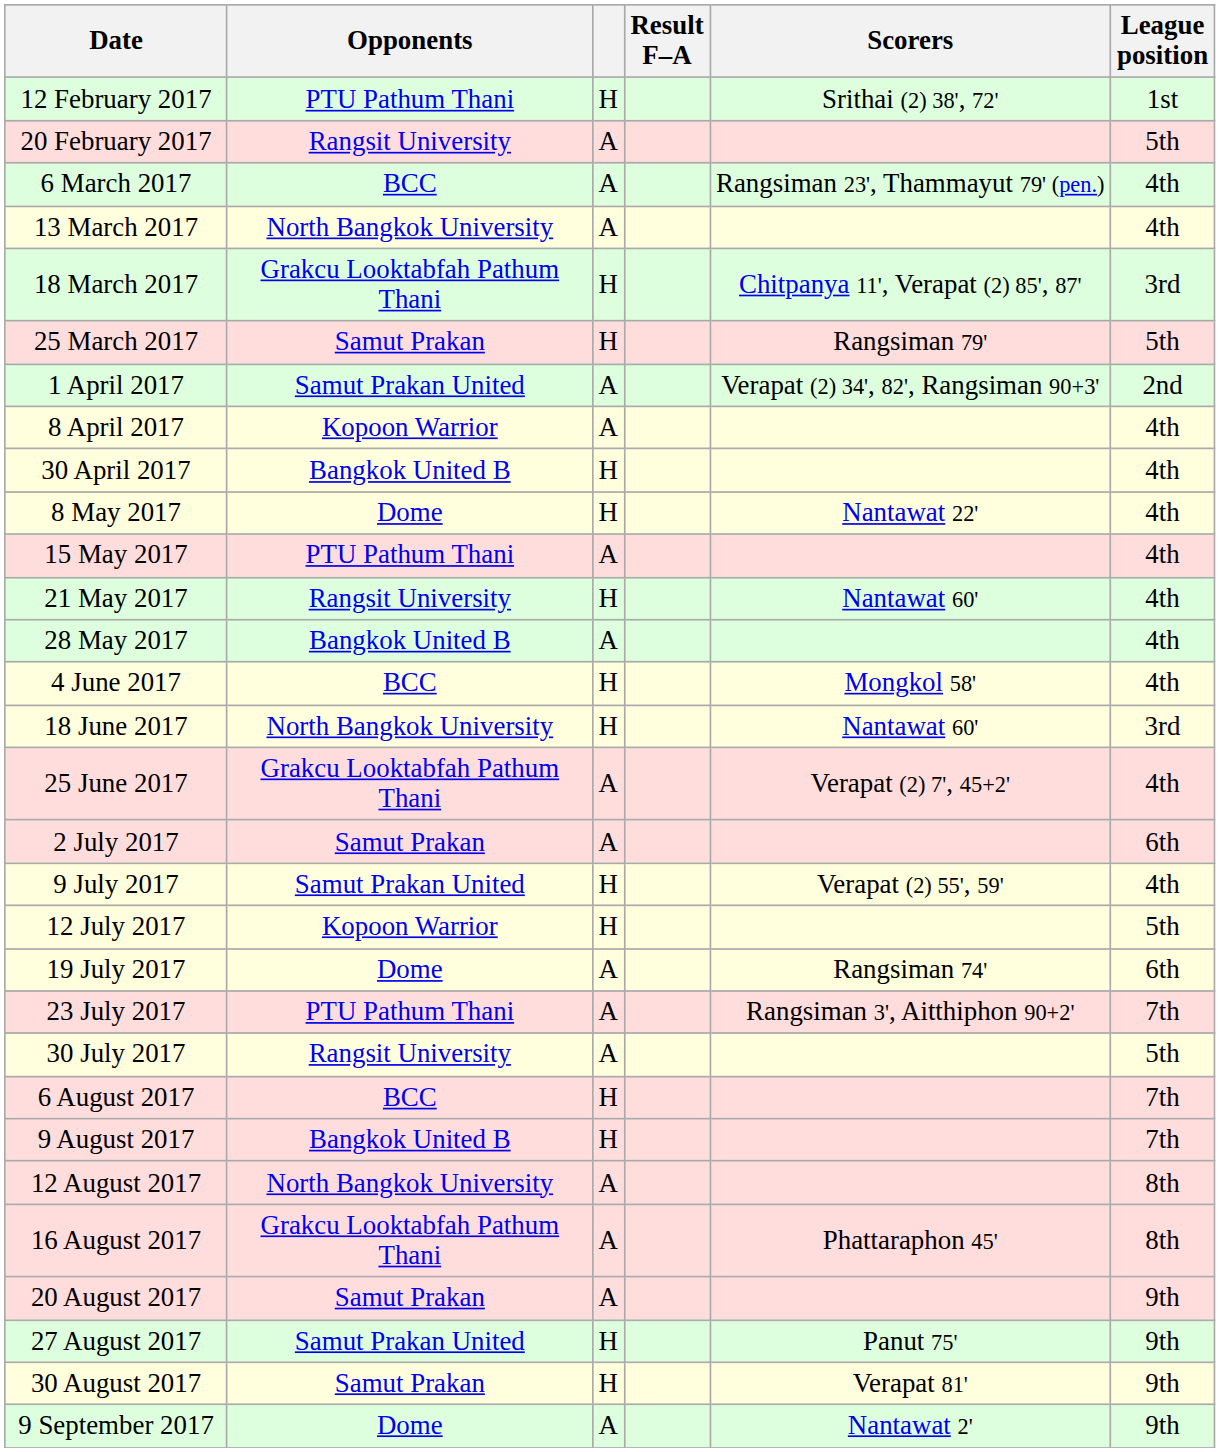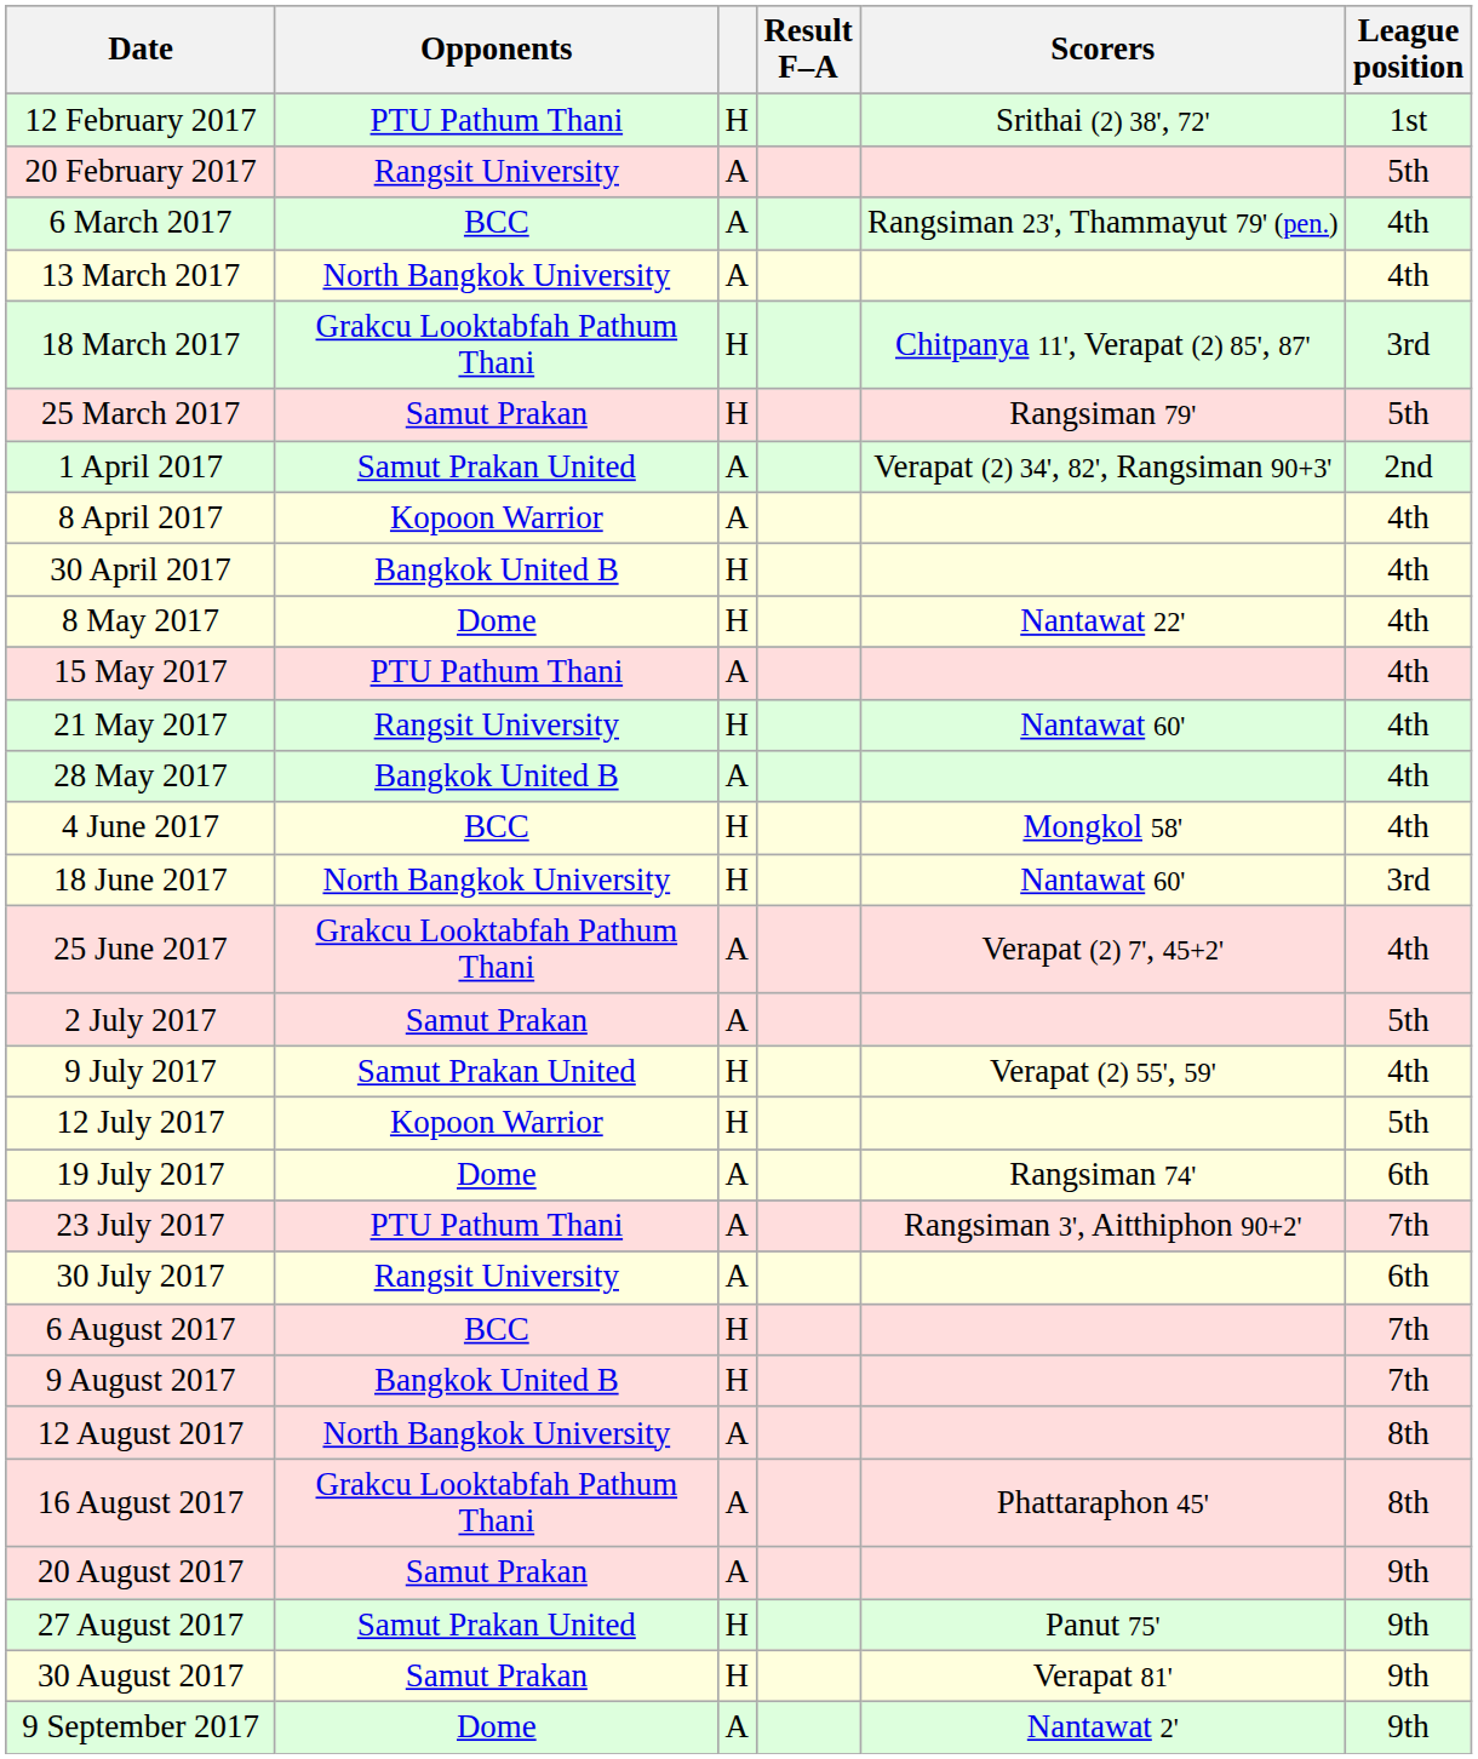 <table class="wikitable" style="text-align:center">
 <tr>
 <th width="125">Date</th>
 <th width="210">Opponents</th>
 <th></th>
 <th>Result<br>F–A</th>
 <th>Scorers</th>
 <th>League<br>position</th>
 </tr>
 <tr bgcolor="#ddffdd">
 <td>12 February 2017</td>
 <td><a href='#'>PTU Pathum Thani</a></td>
 <td>H</td>
 <td> </td>
 <td>Srithai <small>(2) 38'</small>, <small>72'</small></td>
 <td>1st</td>
 </tr>
 <tr bgcolor="#ffdddd">
 <td>20 February 2017</td>
 <td><a href='#'>Rangsit University</a></td>
 <td>A</td>
 <td></td>
 <td></td>
 <td>5th</td>
 </tr>
 <tr bgcolor="#ddffdd">
 <td>6 March 2017</td>
 <td><a href='#'>BCC</a></td>
 <td>A</td>
 <td></td>
 <td>Rangsiman <small>23'</small>, Thammayut <small>79' (<a href='#'>pen.</a>)</small></td>
 <td>4th</td>
 </tr>
 <tr bgcolor="#ffffdd">
 <td>13 March 2017</td>
 <td><a href='#'>North Bangkok University</a></td>
 <td>A</td>
 <td></td>
 <td></td>
 <td>4th</td>
 </tr>
 <tr bgcolor="#ddffdd">
 <td>18 March 2017</td>
 <td><a href='#'>Grakcu Looktabfah Pathum Thani</a></td>
 <td>H</td>
 <td></td>
 <td><a href='#'>Chitpanya</a> <small>11'</small>, Verapat <small>(2) 85'</small>, <small>87'</small></td>
 <td>3rd</td>
 </tr>
 <tr bgcolor="#ffdddd">
 <td>25 March 2017</td>
 <td><a href='#'>Samut Prakan</a></td>
 <td>H</td>
 <td></td>
 <td>Rangsiman <small>79'</small></td>
 <td>5th</td>
 </tr>
 <tr bgcolor="#ddffdd">
 <td>1 April 2017</td>
 <td><a href='#'>Samut Prakan United</a></td>
 <td>A</td>
 <td></td>
 <td>Verapat <small>(2) 34'</small>, <small>82'</small>, Rangsiman <small>90+3'</small></td>
 <td>2nd</td>
 </tr>
 <tr bgcolor="#ffffdd">
 <td>8 April 2017</td>
 <td><a href='#'>Kopoon Warrior</a></td>
 <td>A</td>
 <td></td>
 <td></td>
 <td>4th</td>
 </tr>
 <tr bgcolor="#ffffdd">
 <td>30 April 2017</td>
 <td><a href='#'>Bangkok United B</a></td>
 <td>H</td>
 <td></td>
 <td></td>
 <td>4th</td>
 </tr>
 <tr bgcolor="#ffffdd">
 <td>8 May 2017</td>
 <td><a href='#'>Dome</a></td>
 <td>H</td>
 <td></td>
 <td><a href='#'>Nantawat</a> <small>22'</small></td>
 <td>4th</td>
 </tr>
 <tr bgcolor="#ffdddd">
 <td>15 May 2017</td>
 <td><a href='#'>PTU Pathum Thani</a></td>
 <td>A</td>
 <td></td>
 <td></td>
 <td>4th</td>
 </tr>
 <tr bgcolor="#ddffdd">
 <td>21 May 2017</td>
 <td><a href='#'>Rangsit University</a></td>
 <td>H</td>
 <td></td>
 <td><a href='#'>Nantawat</a> <small>60'</small></td>
 <td>4th</td>
 </tr>
 <tr bgcolor="#ddffdd">
 <td>28 May 2017</td>
 <td><a href='#'>Bangkok United B</a></td>
 <td>A</td>
 <td></td>
 <td></td>
 <td>4th</td>
 </tr>
 <tr bgcolor="#ffffdd">
 <td>4 June 2017</td>
 <td><a href='#'>BCC</a></td>
 <td>H</td>
 <td></td>
 <td><a href='#'>Mongkol</a> <small>58'</small></td>
 <td>4th</td>
 </tr>
 <tr bgcolor="#ffffdd">
 <td>18 June 2017</td>
 <td><a href='#'>North Bangkok University</a></td>
 <td>H</td>
 <td></td>
 <td><a href='#'>Nantawat</a> <small>60'</small></td>
 <td>3rd</td>
 </tr>
 <tr bgcolor="#ffdddd">
 <td>25 June 2017</td>
 <td><a href='#'>Grakcu Looktabfah Pathum Thani</a></td>
 <td>A</td>
 <td></td>
 <td>Verapat <small>(2) 7'</small>, <small>45+2'</small></td>
 <td>4th</td>
 </tr>
 <tr bgcolor="#ffdddd">
 <td>2 July 2017</td>
 <td><a href='#'>Samut Prakan</a></td>
 <td>A</td>
 <td></td>
 <td></td>
-<td>6th</td>
+<td>5th</td>
 </tr>
 <tr bgcolor="#ffffdd">
 <td>9 July 2017</td>
 <td><a href='#'>Samut Prakan United</a></td>
 <td>H</td>
 <td></td>
 <td>Verapat <small>(2) 55'</small>, <small>59'</small></td>
 <td>4th</td>
 </tr>
 <tr bgcolor="#ffffdd">
 <td>12 July 2017</td>
 <td><a href='#'>Kopoon Warrior</a></td>
 <td>H</td>
 <td></td>
 <td></td>
 <td>5th</td>
 </tr>
 <tr bgcolor="#ffffdd">
 <td>19 July 2017</td>
 <td><a href='#'>Dome</a></td>
 <td>A</td>
 <td></td>
 <td>Rangsiman <small>74'</small></td>
 <td>6th</td>
 </tr>
 <tr bgcolor="#ffdddd">
 <td>23 July 2017</td>
 <td><a href='#'>PTU Pathum Thani</a></td>
 <td>A</td>
 <td></td>
 <td>Rangsiman <small>3'</small>, Aitthiphon <small>90+2'</small></td>
 <td>7th</td>
 </tr>
 <tr bgcolor="#ffffdd">
 <td>30 July 2017</td>
 <td><a href='#'>Rangsit University</a></td>
 <td>A</td>
 <td> </td>
 <td></td>
-<td>5th</td>
+<td>6th</td>
 </tr>
 <tr bgcolor="#ffdddd">
 <td>6 August 2017</td>
 <td><a href='#'>BCC</a></td>
 <td>H</td>
 <td> </td>
 <td></td>
 <td>7th</td>
 </tr>
 <tr bgcolor="#ffdddd">
 <td>9 August 2017</td>
 <td><a href='#'>Bangkok United B</a></td>
 <td>H</td>
 <td> </td>
 <td></td>
 <td>7th</td>
 </tr>
 <tr bgcolor="#ffdddd">
 <td>12 August 2017</td>
 <td><a href='#'>North Bangkok University</a></td>
 <td>A</td>
 <td></td>
 <td></td>
 <td>8th</td>
 </tr>
 <tr bgcolor="#ffdddd">
 <td>16 August 2017</td>
 <td><a href='#'>Grakcu Looktabfah Pathum Thani</a></td>
 <td>A</td>
 <td> </td>
 <td>Phattaraphon <small>45'</small></td>
 <td>8th</td>
 </tr>
 <tr bgcolor="#ffdddd">
 <td>20 August 2017</td>
 <td><a href='#'>Samut Prakan</a></td>
 <td>A</td>
 <td> </td>
 <td></td>
 <td>9th</td>
 </tr>
 <tr bgcolor="#ddffdd">
 <td>27 August 2017</td>
 <td><a href='#'>Samut Prakan United</a></td>
 <td>H</td>
 <td> </td>
 <td>Panut <small>75'</small></td>
 <td>9th</td>
 </tr>
 <tr bgcolor="#ffffdd">
 <td>30 August 2017</td>
 <td><a href='#'>Samut Prakan</a></td>
 <td>H</td>
 <td> </td>
 <td>Verapat <small>81'</small></td>
 <td>9th</td>
 </tr>
 <tr bgcolor="#ddffdd">
 <td>9 September 2017</td>
 <td><a href='#'>Dome</a></td>
 <td>A</td>
 <td> </td>
 <td><a href='#'>Nantawat</a> <small>2'</small></td>
 <td>9th</td>
 </tr>
 </table>
